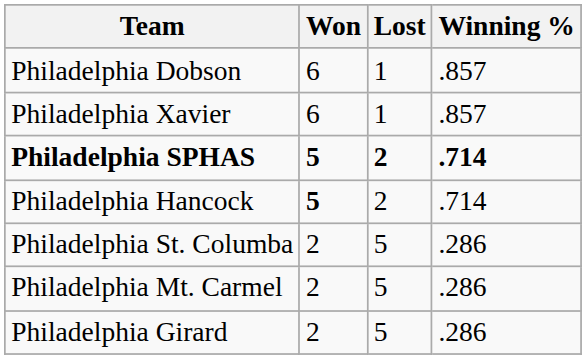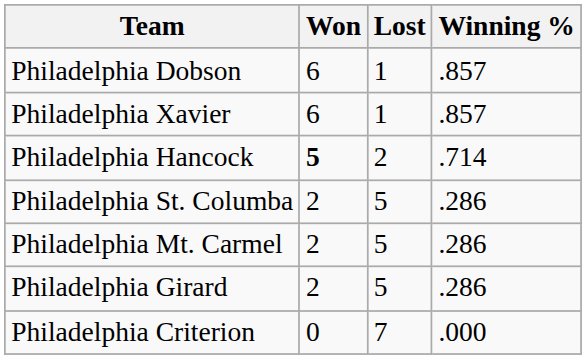 <table class="wikitable">
 <tr>
 <th>Team</th>
 <th>Won</th>
 <th>Lost</th>
 <th>Winning %</th>
 </tr>
 <tr>
 <td>Philadelphia Dobson</td>
 <td>6</td>
 <td>1</td>
 <td>.857</td>
 </tr>
 <tr>
 <td>Philadelphia Xavier</td>
 <td>6</td>
 <td>1</td>
 <td>.857</td>
-</tr>
-<tr>
-<td><strong>Philadelphia SPHAS</strong></td>
-<td><strong>5</strong></td>
-<td><strong>2</strong></td>
-<td><strong>.714</strong></td>
 </tr>
 <tr>
 <td>Philadelphia Hancock</td>
 <td><strong>5</strong></td>
 <td>2</td>
 <td>.714</td>
 </tr>
 <tr>
 <td>Philadelphia St. Columba</td>
 <td>2</td>
 <td>5</td>
 <td>.286</td>
 </tr>
 <tr>
 <td>Philadelphia Mt. Carmel</td>
 <td>2</td>
 <td>5</td>
 <td>.286</td>
 </tr>
 <tr>
 <td>Philadelphia Girard</td>
 <td>2</td>
 <td>5</td>
 <td>.286</td>
 </tr>
+<tr>
+<td>Philadelphia Criterion</td>
+<td>0</td>
+<td>7</td>
+<td>.000</td>
+</tr>
 </table>
